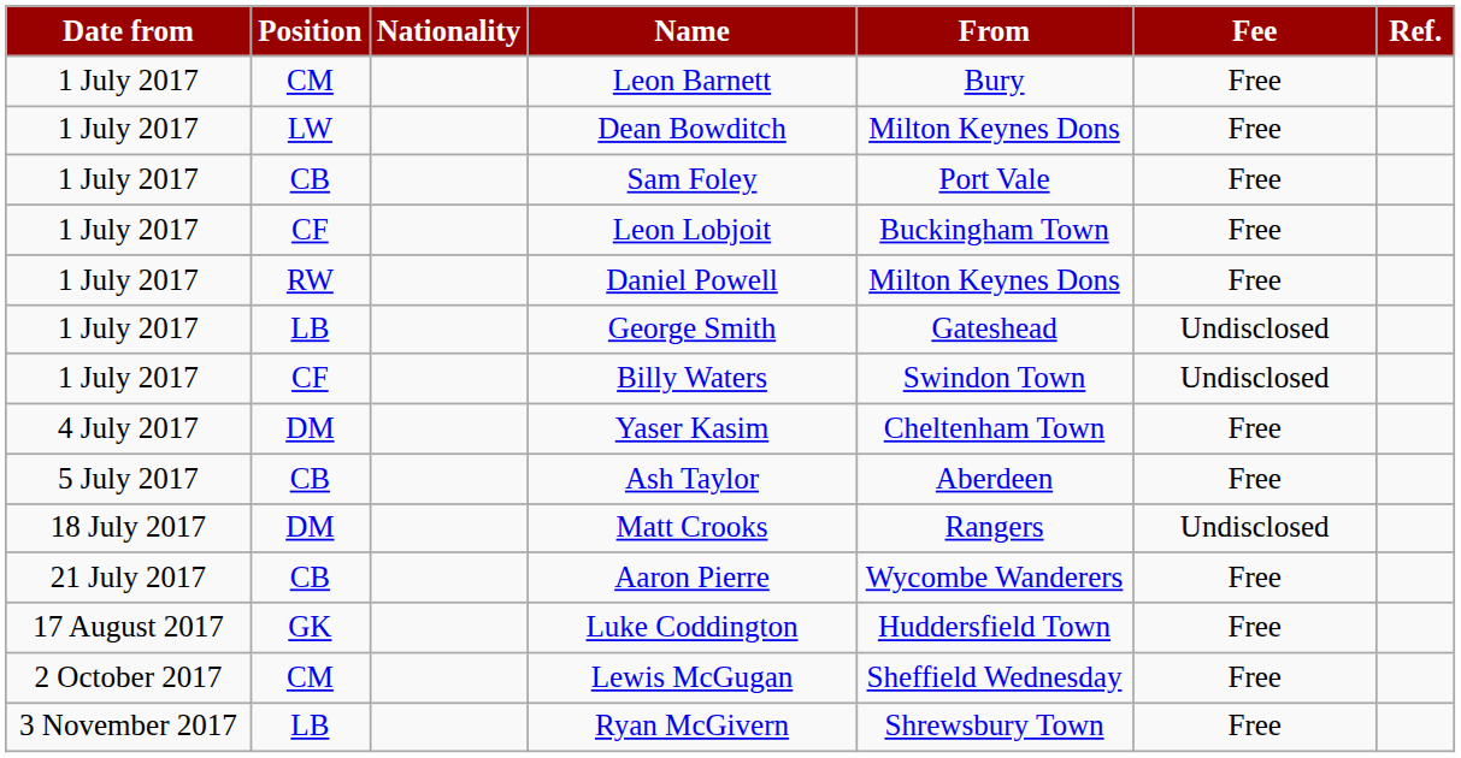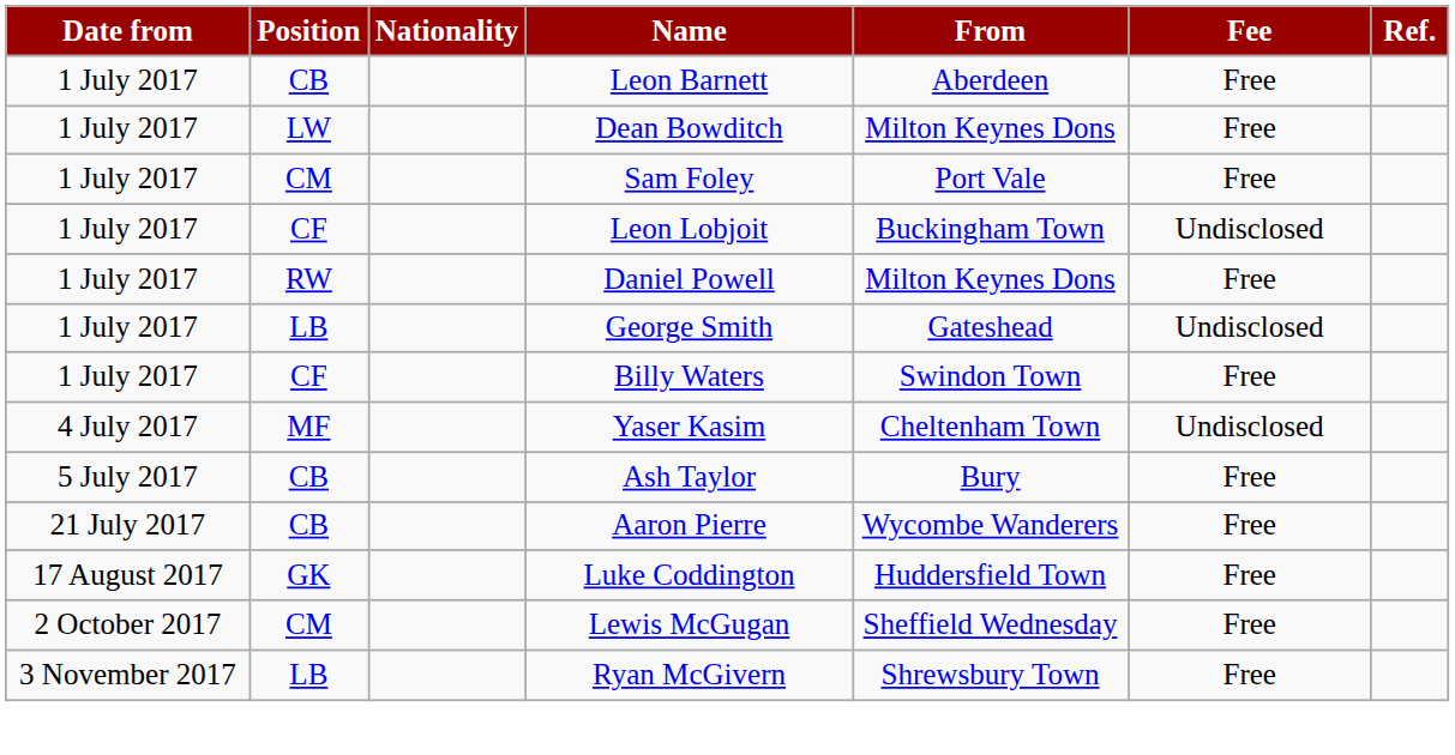 <table class="wikitable"  style="text-align:center; font-size:90%; ">
 <tr>
 <th style="background:#990000; color:white; width:110px;">Date from</th>
 <th style="background:#990000; color:white; width:50px;">Position</th>
 <th style="background:#990000; color:white; width:50px;">Nationality</th>
 <th style="background:#990000; color:white; width:150px;">Name</th>
 <th style="background:#990000; color:white; width:125px;">From</th>
 <th style="background:#990000; color:white; width:110px;">Fee</th>
 <th style="background:#990000; color:white; width:30px;">Ref.</th>
 </tr>
 <tr>
 <td>1 July 2017</td>
-<td><a href='#'>CM</a></td>
+<td><a href='#'>CB</a></td>
 <td></td>
 <td><a href='#'>Leon Barnett</a></td>
-<td><a href='#'>Bury</a></td>
+<td><a href='#'>Aberdeen</a></td>
 <td>Free</td>
 <td></td>
 </tr>
 <tr>
 <td>1 July 2017</td>
 <td><a href='#'>LW</a></td>
 <td></td>
 <td><a href='#'>Dean Bowditch</a></td>
 <td><a href='#'>Milton Keynes Dons</a></td>
 <td>Free</td>
 <td></td>
 </tr>
 <tr>
 <td>1 July 2017</td>
-<td><a href='#'>CB</a></td>
+<td><a href='#'>CM</a></td>
 <td></td>
 <td><a href='#'>Sam Foley</a></td>
 <td><a href='#'>Port Vale</a></td>
 <td>Free</td>
 <td></td>
 </tr>
 <tr>
 <td>1 July 2017</td>
 <td><a href='#'>CF</a></td>
 <td></td>
 <td><a href='#'>Leon Lobjoit</a></td>
 <td><a href='#'>Buckingham Town</a></td>
-<td>Free</td>
+<td>Undisclosed</td>
 <td></td>
 </tr>
 <tr>
 <td>1 July 2017</td>
 <td><a href='#'>RW</a></td>
 <td></td>
 <td><a href='#'>Daniel Powell</a></td>
 <td><a href='#'>Milton Keynes Dons</a></td>
 <td>Free</td>
 <td></td>
 </tr>
 <tr>
 <td>1 July 2017</td>
 <td><a href='#'>LB</a></td>
 <td></td>
 <td><a href='#'>George Smith</a></td>
 <td><a href='#'>Gateshead</a></td>
 <td>Undisclosed</td>
 <td></td>
 </tr>
 <tr>
 <td>1 July 2017</td>
 <td><a href='#'>CF</a></td>
 <td></td>
 <td><a href='#'>Billy Waters</a></td>
 <td><a href='#'>Swindon Town</a></td>
-<td>Undisclosed</td>
+<td>Free</td>
 <td></td>
 </tr>
 <tr>
 <td>4 July 2017</td>
-<td><a href='#'>DM</a></td>
+<td><a href='#'>MF</a></td>
 <td></td>
 <td><a href='#'>Yaser Kasim</a></td>
 <td><a href='#'>Cheltenham Town</a></td>
-<td>Free</td>
+<td>Undisclosed</td>
 <td></td>
 </tr>
 <tr>
 <td>5 July 2017</td>
 <td><a href='#'>CB</a></td>
 <td></td>
 <td><a href='#'>Ash Taylor</a></td>
-<td><a href='#'>Aberdeen</a></td>
+<td><a href='#'>Bury</a></td>
 <td>Free</td>
-<td></td>
-</tr>
-<tr>
-<td>18 July 2017</td>
-<td><a href='#'>DM</a></td>
-<td></td>
-<td><a href='#'>Matt Crooks</a></td>
-<td><a href='#'>Rangers</a></td>
-<td>Undisclosed</td>
 <td></td>
 </tr>
 <tr>
 <td>21 July 2017</td>
 <td><a href='#'>CB</a></td>
 <td></td>
 <td><a href='#'>Aaron Pierre</a></td>
 <td><a href='#'>Wycombe Wanderers</a></td>
 <td>Free</td>
 <td></td>
 </tr>
 <tr>
 <td>17 August 2017</td>
 <td><a href='#'>GK</a></td>
 <td></td>
 <td><a href='#'>Luke Coddington</a></td>
 <td><a href='#'>Huddersfield Town</a></td>
 <td>Free</td>
 <td></td>
 </tr>
 <tr>
 <td>2 October 2017</td>
 <td><a href='#'>CM</a></td>
 <td></td>
 <td><a href='#'>Lewis McGugan</a></td>
 <td><a href='#'>Sheffield Wednesday</a></td>
 <td>Free</td>
 <td></td>
 </tr>
 <tr>
 <td>3 November 2017</td>
 <td><a href='#'>LB</a></td>
 <td></td>
 <td><a href='#'>Ryan McGivern</a></td>
 <td><a href='#'>Shrewsbury Town</a></td>
 <td>Free</td>
 <td></td>
 </tr>
 </table>
